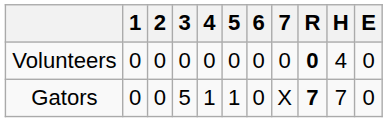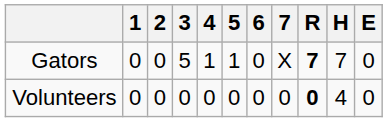 <table align = right border="2" cellpadding="4" cellspacing="0" style="margin: 1em 1em 1em 1em; background: #F9F9F9; border: 1px #aaa solid; border-collapse: collapse;">
 <tr align=center style="background: #F2F2F2;">
 <th></th>
 <th>1</th>
 <th>2</th>
 <th>3</th>
 <th>4</th>
 <th>5</th>
 <th>6</th>
 <th>7</th>
 <th>R</th>
 <th>H</th>
 <th>E</th>
 </tr>
 <tr align=center>
+<td>Gators</td>
+<td>0</td>
+<td>0</td>
+<td>5</td>
+<td>1</td>
+<td>1</td>
+<td>0</td>
+<td>X</td>
+<td><strong>7</strong></td>
+<td>7</td>
+<td>0</td>
+</tr>
+<tr align=center>
 <td>Volunteers</td>
 <td>0</td>
 <td>0</td>
 <td>0</td>
 <td>0</td>
 <td>0</td>
 <td>0</td>
 <td>0</td>
 <td><strong>0</strong></td>
 <td>4</td>
 <td>0</td>
 </tr>
-<tr align=center>
-<td>Gators</td>
-<td>0</td>
-<td>0</td>
-<td>5</td>
-<td>1</td>
-<td>1</td>
-<td>0</td>
-<td>X</td>
-<td><strong>7</strong></td>
-<td>7</td>
-<td>0</td>
-</tr>
 </table>
